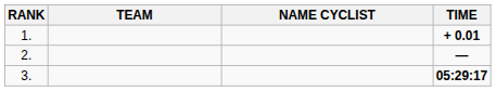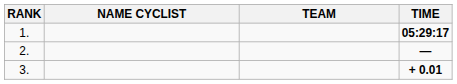 <table class="wikitable" style="font-size:95%;">
 <tr>
 <th>RANK</th>
+<th align="left" style="width: 16em">NAME CYCLIST</th>
 <th align="left" style="width: 13em">TEAM</th>
-<th align="left" style="width: 16em">NAME CYCLIST</th>
 <th>TIME</th>
 </tr>
 <tr>
 <td align="center">1.</td>
 <td></td>
 <td></td>
-<td align="center"><strong>+ 0.01</strong></td>
+<td align="center"><strong>05:29:17</strong></td>
 </tr>
 <tr>
 <td align="center">2.</td>
 <td></td>
 <td></td>
 <td align="center"><strong>—</strong></td>
 </tr>
 <tr>
 <td align="center">3.</td>
 <td></td>
 <td></td>
-<td align="center"><strong>05:29:17</strong></td>
+<td align="center"><strong>+ 0.01</strong></td>
 </tr>
 </table>
